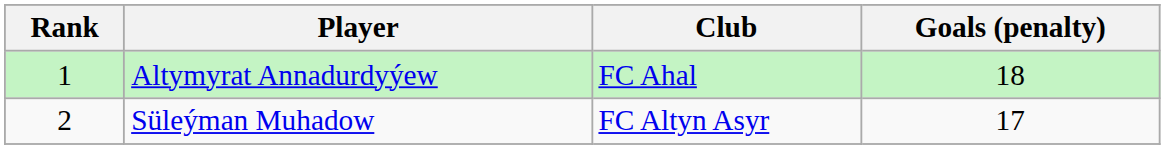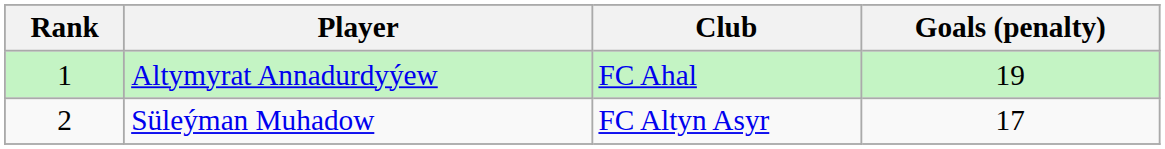 <table class="wikitable" width="50%">
 <tr>
 <th align="center"2>Rank</th>
 <th>Player</th>
 <th>Club</th>
 <th>Goals (penalty)</th>
 </tr>
 <tr bgcolor="#c4f4c4">
 <td align="center">1</td>
 <td><a href='#'>Altymyrat Annadurdyýew</a></td>
 <td><a href='#'>FC Ahal</a></td>
-<td align="center">18</td>
+<td align="center">19</td>
 </tr>
 <tr>
 <td align="center">2</td>
 <td><a href='#'>Süleýman Muhadow</a></td>
 <td><a href='#'>FC Altyn Asyr</a></td>
 <td align="center">17</td>
 </tr>
 </table>
